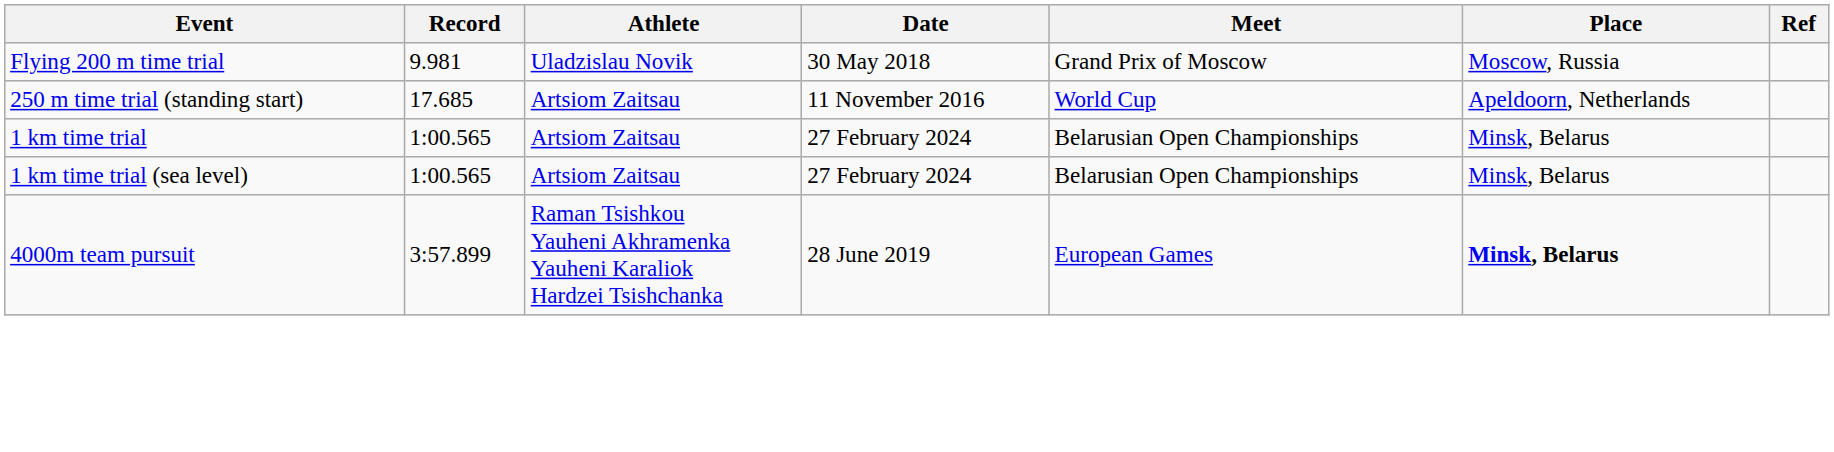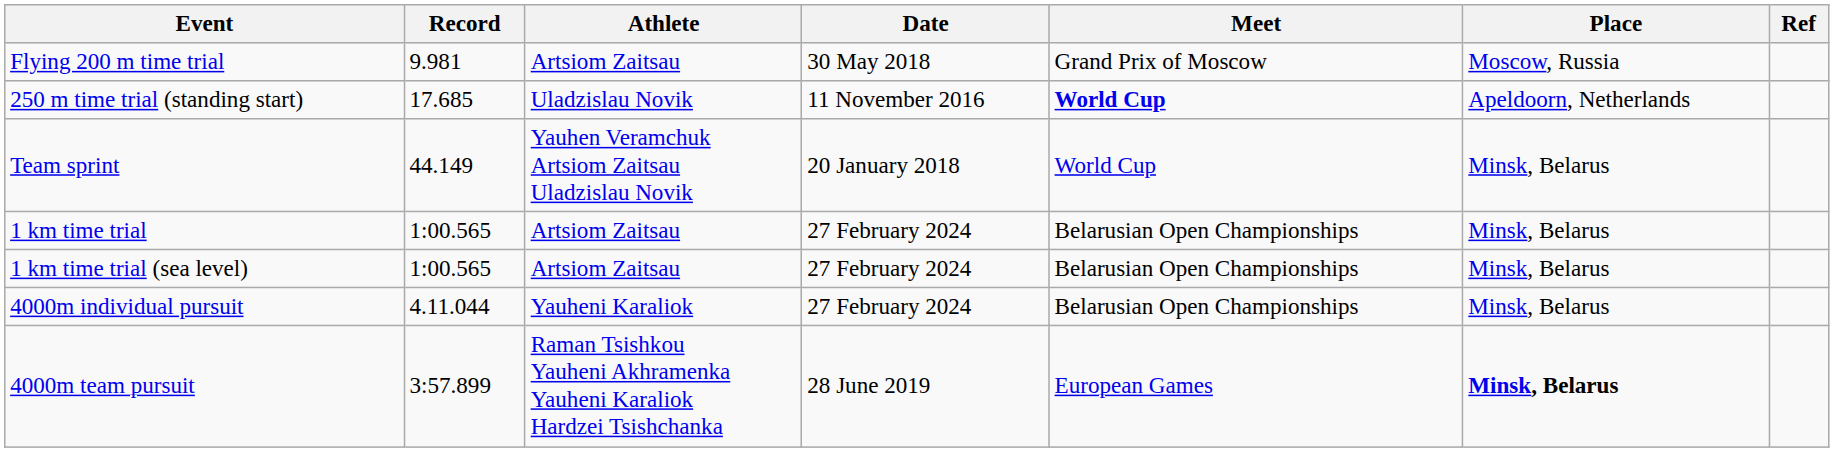 <table class="wikitable" style="font-size:95%; width: 95%;">
 <tr>
 <th>Event</th>
 <th>Record</th>
 <th>Athlete</th>
 <th>Date</th>
 <th>Meet</th>
 <th>Place</th>
 <th>Ref</th>
 </tr>
 <tr>
 <td><a href='#'>Flying 200 m time trial</a></td>
 <td>9.981</td>
-<td><a href='#'>Uladzislau Novik</a></td>
+<td><a href='#'>Artsiom Zaitsau</a></td>
 <td>30 May 2018</td>
 <td>Grand Prix of Moscow</td>
 <td><a href='#'>Moscow</a>, Russia</td>
 <td></td>
 </tr>
 <tr>
 <td><a href='#'>250 m time trial</a> (standing start)</td>
 <td>17.685</td>
-<td><a href='#'>Artsiom Zaitsau</a></td>
+<td><a href='#'>Uladzislau Novik</a></td>
 <td>11 November 2016</td>
+<td><strong><a href='#'>World Cup</a></strong></td>
+<td><a href='#'>Apeldoorn</a>, Netherlands</td>
+<td></td>
+</tr>
+<tr>
+<td><a href='#'>Team sprint</a></td>
+<td>44.149</td>
+<td><a href='#'>Yauhen Veramchuk</a><br><a href='#'>Artsiom Zaitsau</a><br><a href='#'>Uladzislau Novik</a></td>
+<td>20 January 2018</td>
 <td><a href='#'>World Cup</a></td>
-<td><a href='#'>Apeldoorn</a>, Netherlands</td>
+<td><a href='#'>Minsk</a>, Belarus</td>
 <td></td>
 </tr>
 <tr>
 <td><a href='#'>1 km time trial</a></td>
 <td>1:00.565</td>
 <td><a href='#'>Artsiom Zaitsau</a></td>
 <td>27 February 2024</td>
 <td>Belarusian Open Championships</td>
 <td><a href='#'>Minsk</a>, Belarus</td>
 <td></td>
 </tr>
 <tr>
 <td><a href='#'>1 km time trial</a> (sea level)</td>
 <td>1:00.565</td>
 <td><a href='#'>Artsiom Zaitsau</a></td>
 <td>27 February 2024</td>
 <td>Belarusian Open Championships</td>
 <td><a href='#'>Minsk</a>, Belarus</td>
 <td></td>
 </tr>
 <tr>
+<td><a href='#'>4000m individual pursuit</a></td>
+<td>4.11.044</td>
+<td><a href='#'>Yauheni Karaliok</a></td>
+<td>27 February 2024</td>
+<td>Belarusian Open Championships</td>
+<td><a href='#'>Minsk</a>, Belarus</td>
+<td></td>
+</tr>
+<tr>
 <td><a href='#'>4000m team pursuit</a></td>
 <td>3:57.899</td>
 <td><a href='#'>Raman Tsishkou</a><br><a href='#'>Yauheni Akhramenka</a><br><a href='#'>Yauheni Karaliok</a><br><a href='#'>Hardzei Tsishchanka</a></td>
 <td>28 June 2019</td>
 <td><a href='#'>European Games</a></td>
 <td><strong><a href='#'>Minsk</a>, Belarus</strong></td>
 <td></td>
 </tr>
 </table>
